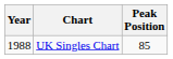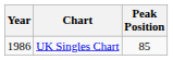 <table class="wikitable">
 <tr>
 <th>Year</th>
 <th>Chart</th>
 <th>Peak<br>Position</th>
 </tr>
 <tr>
-<td align="center">1988</td>
+<td align="center">1986</td>
 <td><a href='#'>UK Singles Chart</a></td>
 <td align="center">85</td>
 </tr>
 </table>
